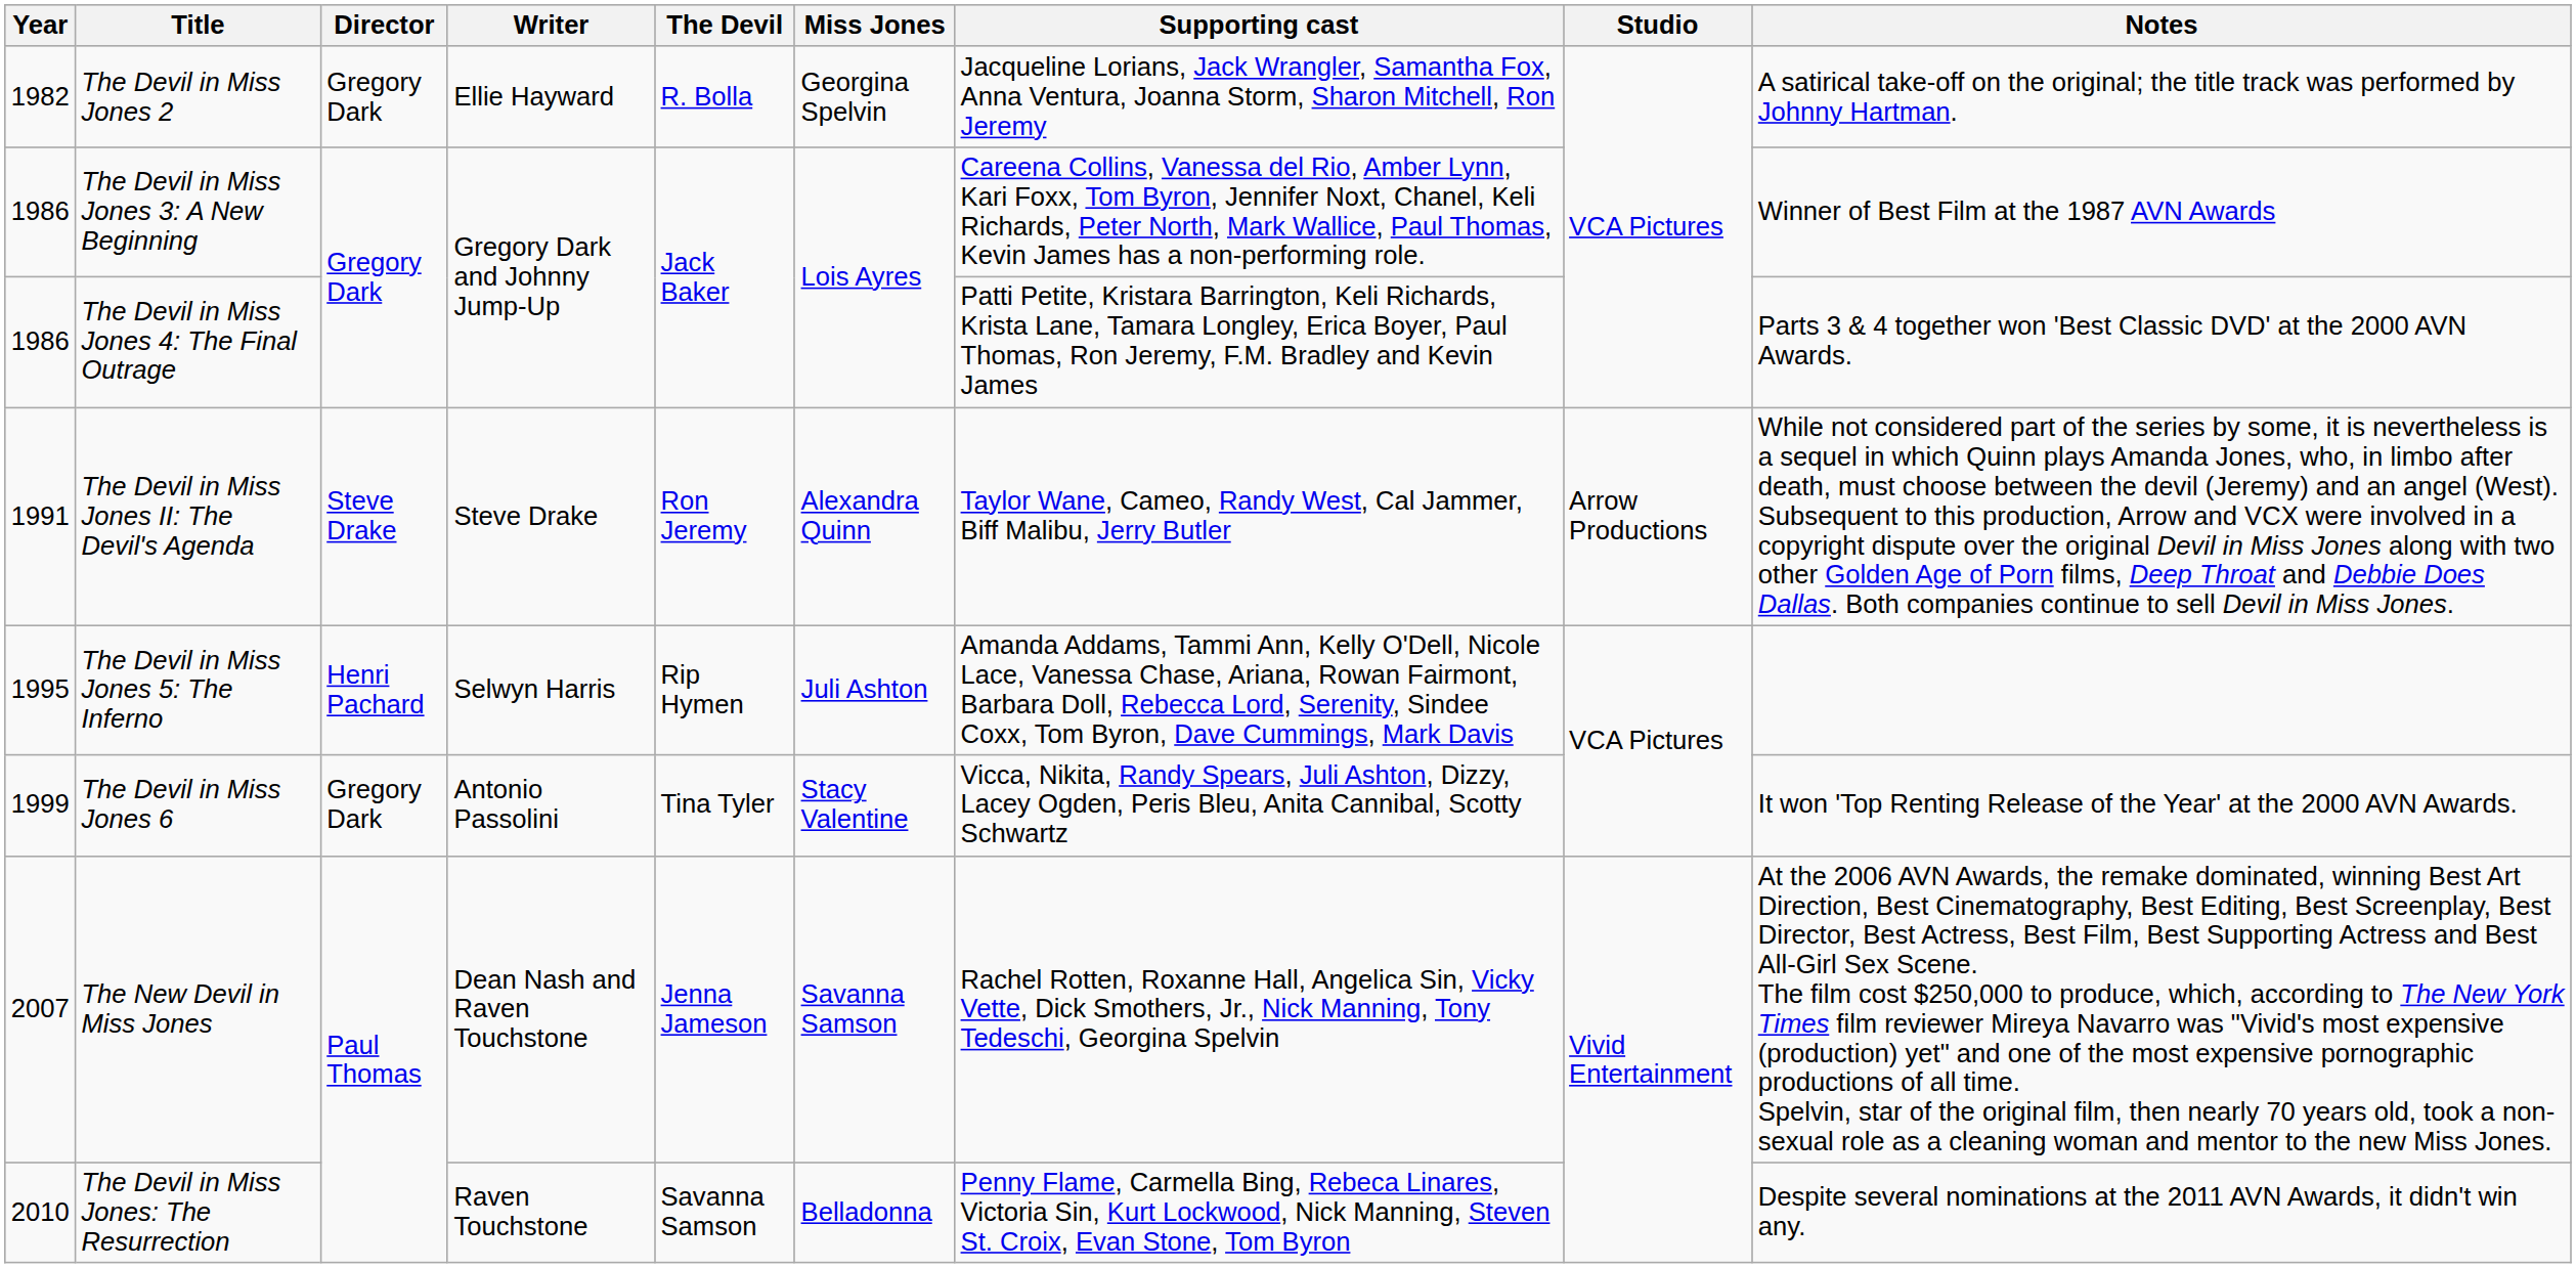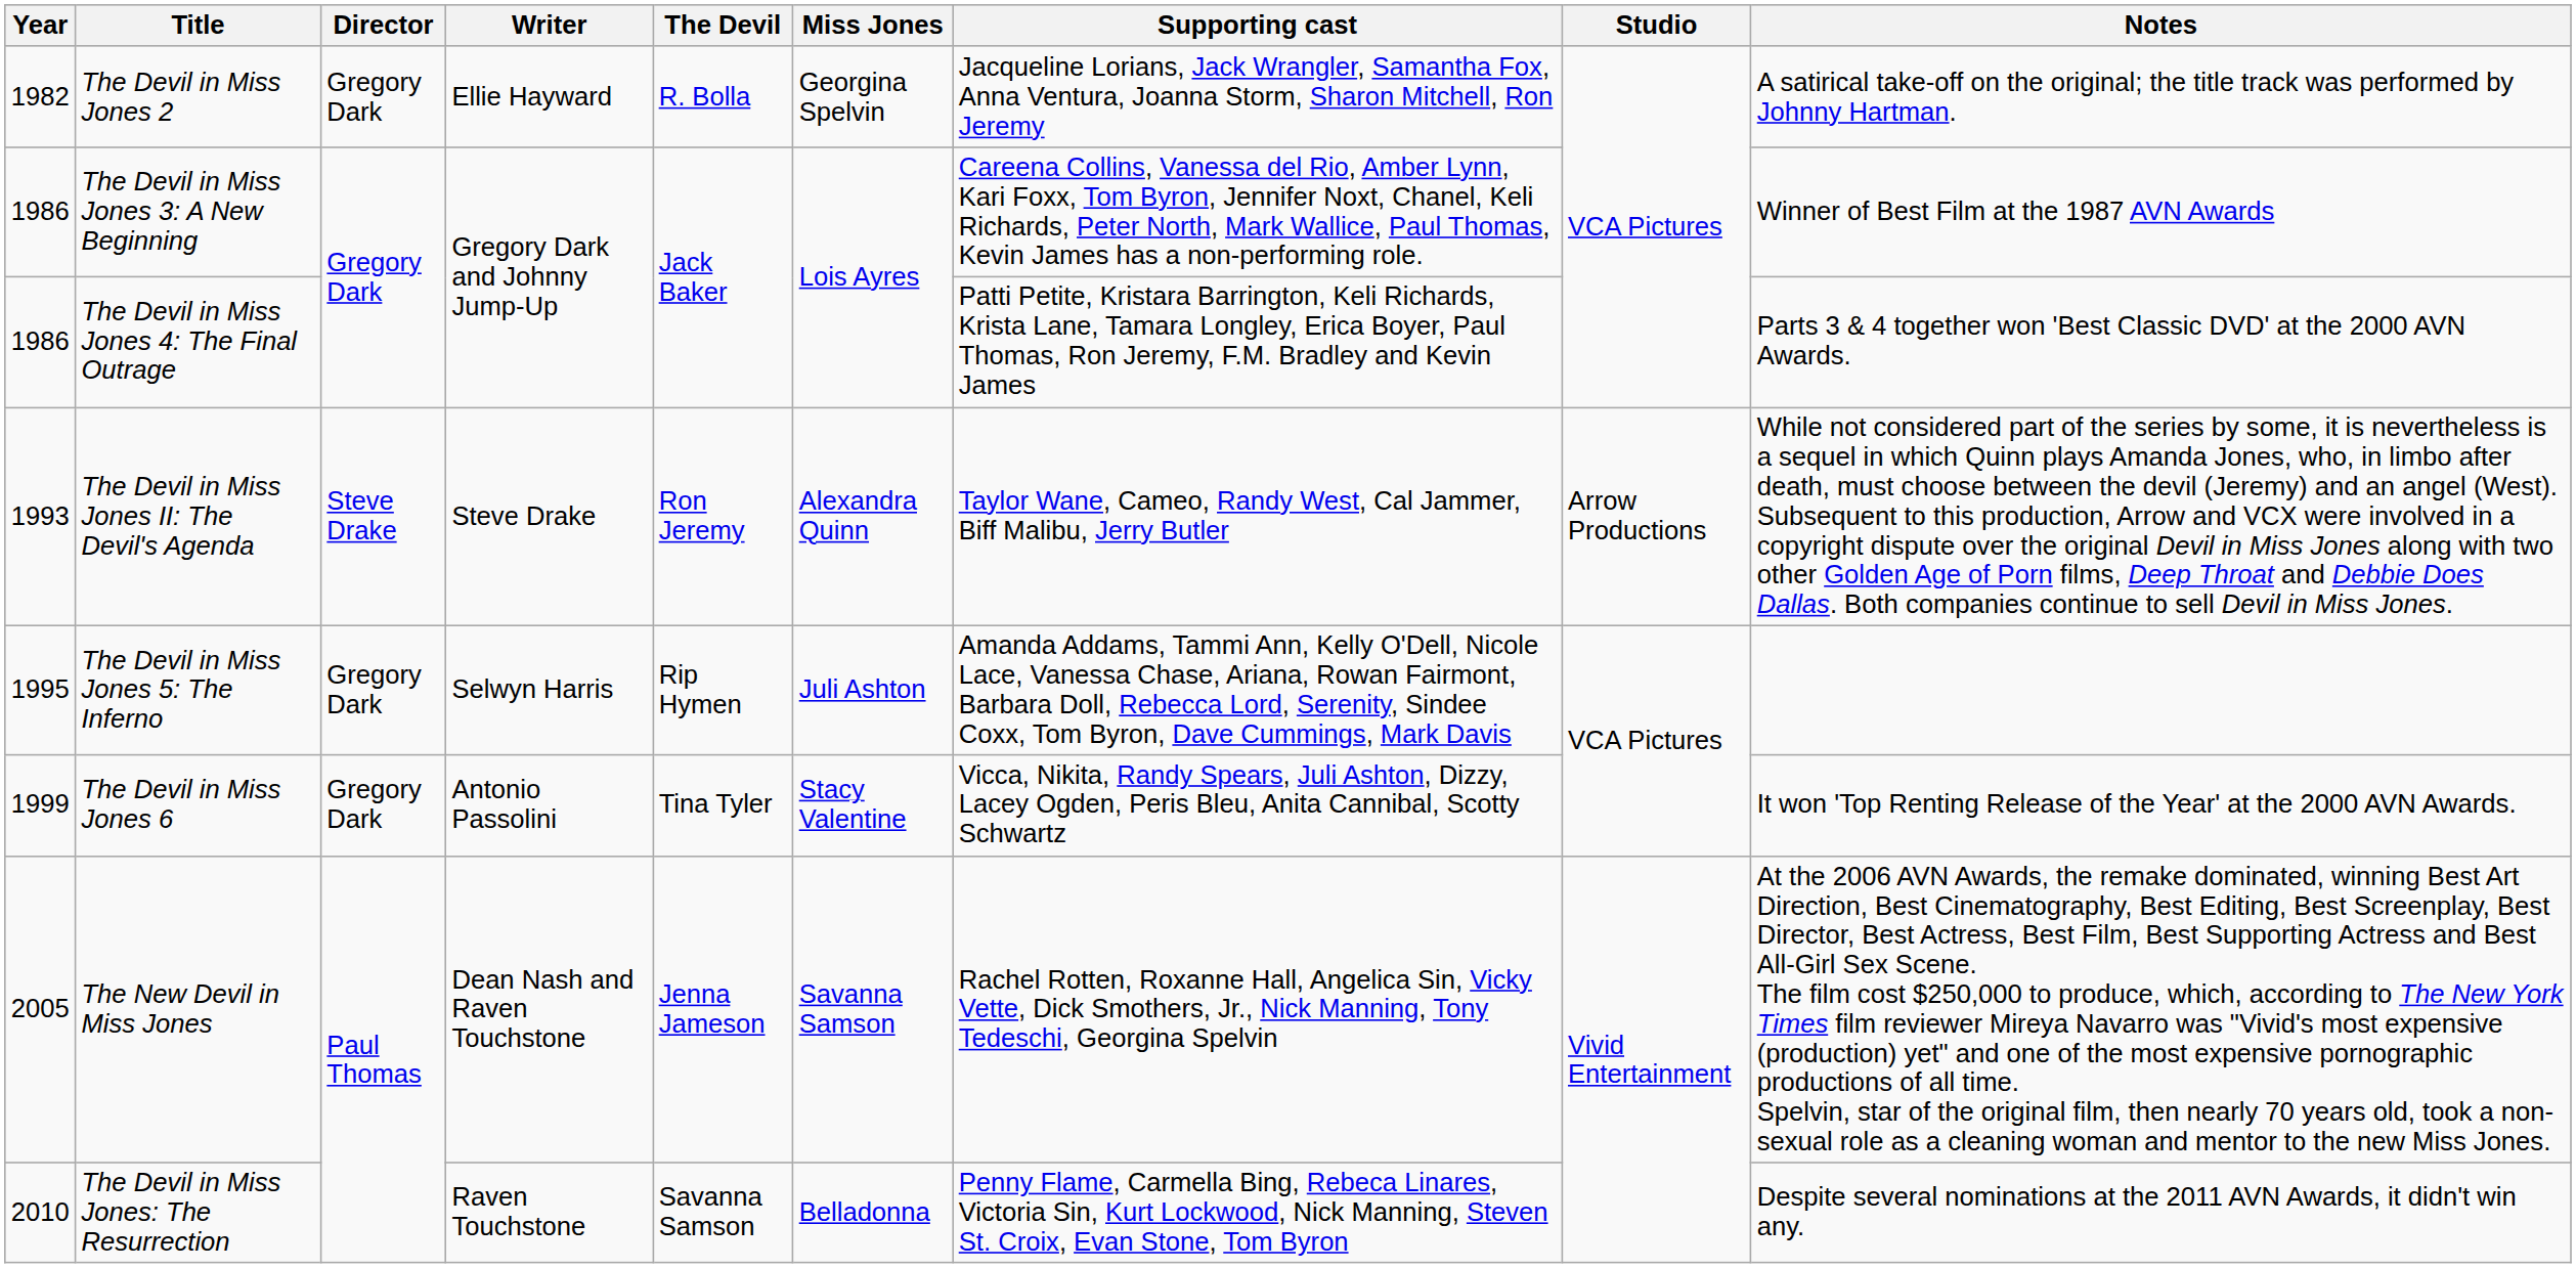 <table class="wikitable">
 <tr>
 <th>Year</th>
 <th>Title</th>
 <th>Director</th>
 <th>Writer</th>
 <th>The Devil</th>
 <th>Miss Jones</th>
 <th>Supporting cast</th>
 <th>Studio</th>
 <th class="unsortable">Notes</th>
 </tr>
 <tr>
 <td>1982</td>
 <td><em>The Devil in Miss Jones 2</em></td>
 <td>Gregory Dark</td>
 <td>Ellie Hayward</td>
 <td><a href='#'>R. Bolla</a></td>
 <td>Georgina Spelvin</td>
 <td>Jacqueline Lorians, <a href='#'>Jack Wrangler</a>, <a href='#'>Samantha Fox</a>, Anna Ventura, Joanna Storm, <a href='#'>Sharon Mitchell</a>, <a href='#'>Ron Jeremy</a></td>
 <td rowspan="3"><a href='#'>VCA Pictures</a></td>
 <td>A satirical take-off on the original; the title track was performed by <a href='#'>Johnny Hartman</a>.</td>
 </tr>
 <tr>
 <td>1986</td>
 <td><em>The Devil in Miss Jones 3: A New Beginning</em></td>
 <td rowspan="2"><a href='#'>Gregory Dark</a></td>
 <td rowspan="2">Gregory Dark and Johnny Jump-Up</td>
 <td rowspan="2"><a href='#'>Jack Baker</a></td>
 <td rowspan="2"><a href='#'>Lois Ayres</a></td>
 <td><a href='#'>Careena Collins</a>, <a href='#'>Vanessa del Rio</a>, <a href='#'>Amber Lynn</a>, Kari Foxx, <a href='#'>Tom Byron</a>, Jennifer Noxt, Chanel, Keli Richards, <a href='#'>Peter North</a>, <a href='#'>Mark Wallice</a>, <a href='#'>Paul Thomas</a>, Kevin James has a non-performing role.</td>
 <td>Winner of Best Film at the 1987 <a href='#'>AVN Awards</a></td>
 </tr>
 <tr>
 <td>1986</td>
 <td><em>The Devil in Miss Jones 4: The Final Outrage</em></td>
 <td>Patti Petite, Kristara Barrington, Keli Richards, Krista Lane, Tamara Longley, Erica Boyer, Paul Thomas, Ron Jeremy, F.M. Bradley and Kevin James</td>
 <td>Parts 3 & 4 together won 'Best Classic DVD' at the 2000 AVN Awards.</td>
 </tr>
 <tr>
-<td>1991</td>
+<td>1993</td>
 <td><em>The Devil in Miss Jones II: The Devil's Agenda</em></td>
 <td><a href='#'>Steve Drake</a></td>
 <td>Steve Drake</td>
 <td><a href='#'>Ron Jeremy</a></td>
 <td><a href='#'>Alexandra Quinn</a></td>
 <td><a href='#'>Taylor Wane</a>, Cameo, <a href='#'>Randy West</a>, Cal Jammer, Biff Malibu, <a href='#'>Jerry Butler</a></td>
 <td>Arrow Productions</td>
 <td>While not considered part of the series by some, it is nevertheless is a sequel in which Quinn plays Amanda Jones, who, in limbo after death, must choose between the devil (Jeremy) and an angel (West).<br>Subsequent to this production, Arrow and VCX were involved in a copyright dispute over the original <em>Devil in Miss Jones</em> along with two other <a href='#'>Golden Age of Porn</a> films, <em><a href='#'>Deep Throat</a></em> and <em><a href='#'>Debbie Does Dallas</a></em>. Both companies continue to sell <em>Devil in Miss Jones</em>.</td>
 </tr>
 <tr>
 <td>1995</td>
 <td><em>The Devil in Miss Jones 5: The Inferno</em></td>
-<td><a href='#'>Henri Pachard</a></td>
+<td>Gregory Dark</td>
 <td>Selwyn Harris</td>
 <td>Rip Hymen</td>
 <td><a href='#'>Juli Ashton</a></td>
 <td>Amanda Addams, Tammi Ann, Kelly O'Dell, Nicole Lace, Vanessa Chase, Ariana, Rowan Fairmont, Barbara Doll, <a href='#'>Rebecca Lord</a>, <a href='#'>Serenity</a>, Sindee Coxx, Tom Byron, <a href='#'>Dave Cummings</a>, <a href='#'>Mark Davis</a></td>
 <td rowspan="2">VCA Pictures</td>
 <td></td>
 </tr>
 <tr>
 <td>1999</td>
 <td><em>The Devil in Miss Jones 6</em></td>
 <td>Gregory Dark</td>
 <td>Antonio Passolini</td>
 <td>Tina Tyler</td>
 <td><a href='#'>Stacy Valentine</a></td>
 <td>Vicca, Nikita, <a href='#'>Randy Spears</a>, <a href='#'>Juli Ashton</a>, Dizzy, Lacey Ogden, Peris Bleu, Anita Cannibal, Scotty Schwartz</td>
 <td>It won 'Top Renting Release of the Year' at the 2000 AVN Awards.</td>
 </tr>
 <tr>
-<td>2007</td>
+<td>2005</td>
 <td><em>The New Devil in Miss Jones</em></td>
 <td rowspan="2"><a href='#'>Paul Thomas</a></td>
 <td>Dean Nash and Raven Touchstone</td>
 <td><a href='#'>Jenna Jameson</a></td>
 <td><a href='#'>Savanna Samson</a></td>
 <td>Rachel Rotten, Roxanne Hall, Angelica Sin, <a href='#'>Vicky Vette</a>, Dick Smothers, Jr., <a href='#'>Nick Manning</a>, <a href='#'>Tony Tedeschi</a>, Georgina Spelvin</td>
 <td rowspan="2"><a href='#'>Vivid Entertainment</a></td>
 <td>At the 2006 AVN Awards, the remake dominated, winning Best Art Direction, Best Cinematography, Best Editing, Best Screenplay, Best Director, Best Actress, Best Film, Best Supporting Actress and Best All-Girl Sex Scene.<br>The film cost $250,000 to produce, which, according to <em><a href='#'>The New York Times</a></em> film reviewer Mireya Navarro was "Vivid's most expensive (production) yet" and one of the most expensive pornographic productions of all time.<br>Spelvin, star of the original film, then nearly 70 years old, took a non-sexual role as a cleaning woman and mentor to the new Miss Jones.</td>
 </tr>
 <tr>
 <td>2010</td>
 <td><em>The Devil in Miss Jones: The Resurrection</em></td>
 <td>Raven Touchstone</td>
 <td>Savanna Samson</td>
 <td><a href='#'>Belladonna</a></td>
 <td><a href='#'>Penny Flame</a>, Carmella Bing, <a href='#'>Rebeca Linares</a>, Victoria Sin, <a href='#'>Kurt Lockwood</a>, Nick Manning, <a href='#'>Steven St. Croix</a>, <a href='#'>Evan Stone</a>, <a href='#'>Tom Byron</a></td>
 <td>Despite several nominations at the 2011 AVN Awards, it didn't win any.</td>
 </tr>
 </table>
